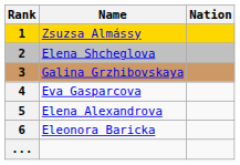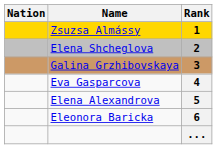 <table class="wikitable">
 <tr>
+<th>Nation</th>
+<th>Name</th>
 <th>Rank</th>
-<th>Name</th>
-<th>Nation</th>
 </tr>
 <tr bgcolor="gold">
+<td></td>
+<td><a href='#'>Zsuzsa Almássy</a></td>
 <td align="center"><strong>1</strong></td>
-<td><a href='#'>Zsuzsa Almássy</a></td>
-<td></td>
 </tr>
 <tr bgcolor="silver">
+<td></td>
+<td><a href='#'>Elena Shcheglova</a></td>
 <td align="center"><strong>2</strong></td>
-<td><a href='#'>Elena Shcheglova</a></td>
-<td></td>
 </tr>
 <tr bgcolor="cc9966">
+<td></td>
+<td><a href='#'>Galina Grzhibovskaya</a></td>
 <td align="center"><strong>3</strong></td>
-<td><a href='#'>Galina Grzhibovskaya</a></td>
-<td></td>
 </tr>
 <tr>
+<td></td>
+<td><a href='#'>Eva Gasparcova</a></td>
 <th>4</th>
-<td><a href='#'>Eva Gasparcova</a></td>
-<td></td>
 </tr>
 <tr>
+<td></td>
+<td><a href='#'>Elena Alexandrova</a></td>
 <th>5</th>
-<td><a href='#'>Elena Alexandrova</a></td>
-<td></td>
 </tr>
 <tr>
+<td></td>
+<td><a href='#'>Eleonora Baricka</a></td>
 <th>6</th>
-<td><a href='#'>Eleonora Baricka</a></td>
-<td></td>
 </tr>
 <tr>
-<th>...</th>
 <td></td>
 <td></td>
+<th>...</th>
 </tr>
 </table>
